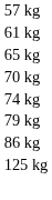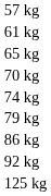 <table>
 <tr>
 <td>57 kg</td>
 <td></td>
 <td></td>
 <td></td>
 </tr>
 <tr>
 <td>61 kg</td>
 <td></td>
 <td></td>
 <td></td>
 </tr>
 <tr>
 <td rowspan=2>65 kg</td>
 <td rowspan=2></td>
 <td rowspan=2></td>
 <td></td>
 </tr>
 <tr>
 <td></td>
 </tr>
 <tr>
 <td rowspan=2>70 kg</td>
 <td rowspan=2></td>
 <td rowspan=2></td>
 <td></td>
 </tr>
 <tr>
 <td></td>
 </tr>
 <tr>
 <td>74 kg</td>
 <td></td>
 <td></td>
 <td></td>
 </tr>
 <tr>
 <td rowspan=2>79 kg</td>
 <td rowspan=2></td>
 <td rowspan=2></td>
 <td></td>
 </tr>
 <tr>
 <td></td>
 </tr>
 <tr>
 <td rowspan=2>86 kg</td>
 <td rowspan=2></td>
 <td rowspan=2></td>
 <td></td>
 </tr>
 <tr>
 <td></td>
 </tr>
 <tr>
+<td>92 kg</td>
+<td></td>
+<td></td>
+<td></td>
+</tr>
+<tr>
 <td>125 kg</td>
 <td></td>
 <td></td>
 <td></td>
 </tr>
 </table>
